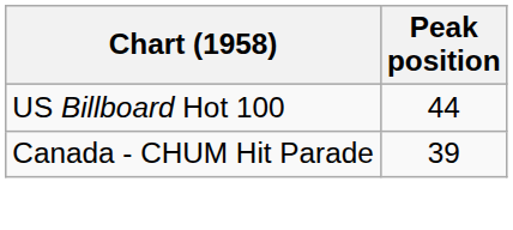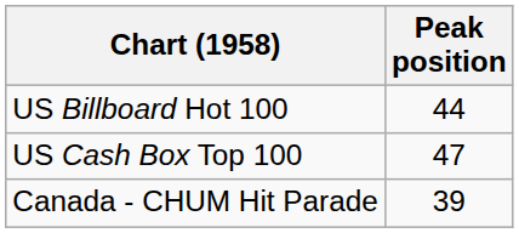 <table class="wikitable sortable">
 <tr>
 <th align="left">Chart (1958)</th>
 <th style="text-align:center;">Peak<br>position</th>
 </tr>
 <tr>
 <td align="left">US <em>Billboard</em> Hot 100</td>
 <td style="text-align:center;">44</td>
 </tr>
 <tr>
+<td align="left">US <em>Cash Box</em> Top 100</td>
+<td style="text-align:center;">47</td>
+</tr>
+<tr>
 <td align="left">Canada - CHUM Hit Parade</td>
 <td style="text-align:center;">39</td>
 </tr>
 </table>
